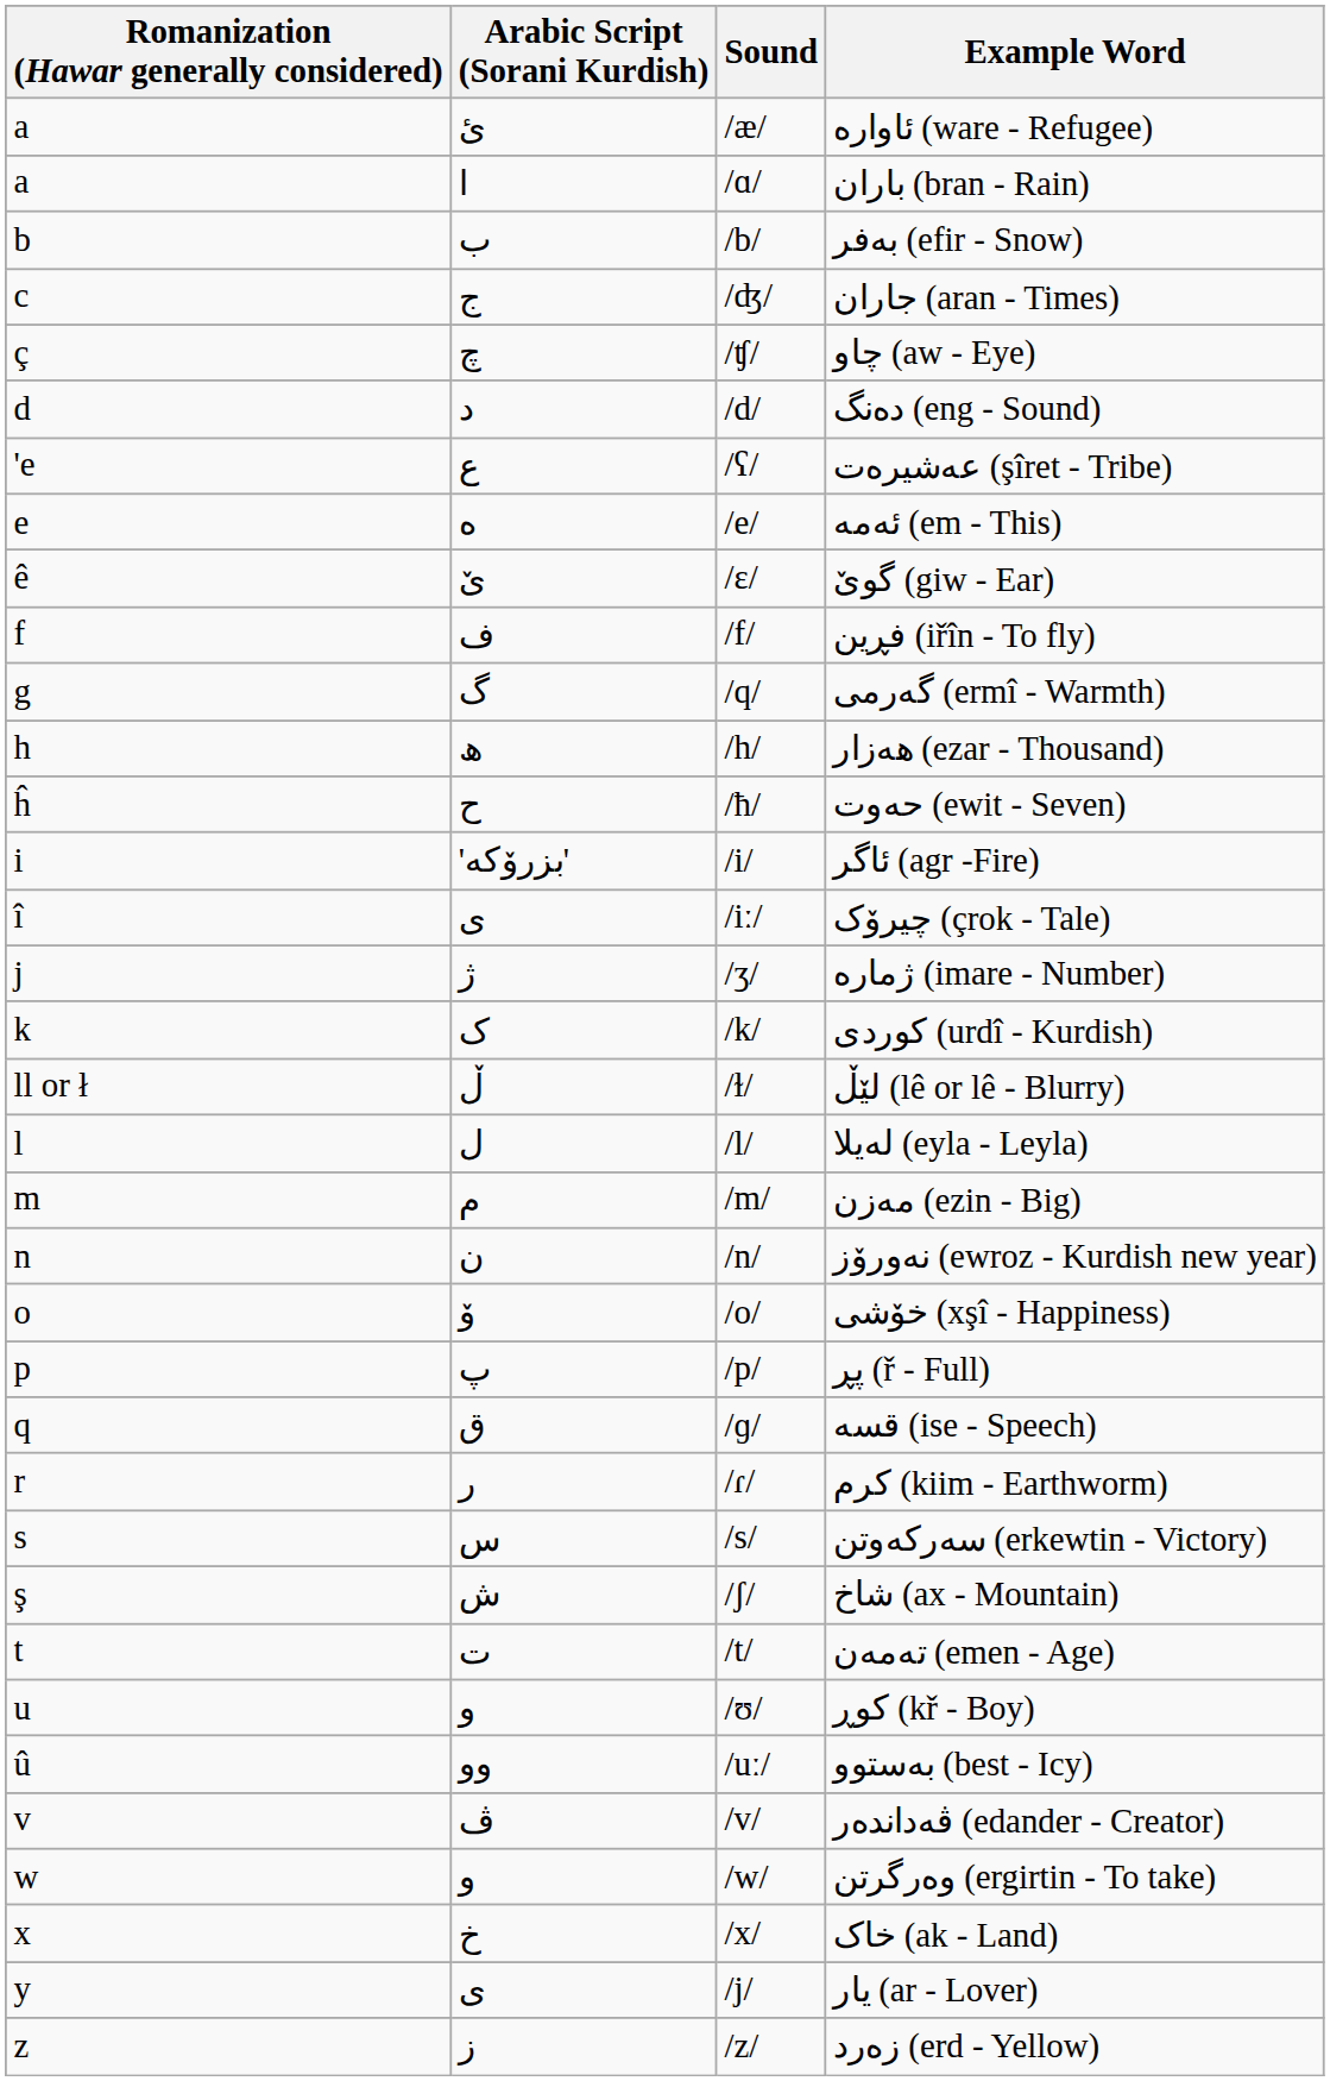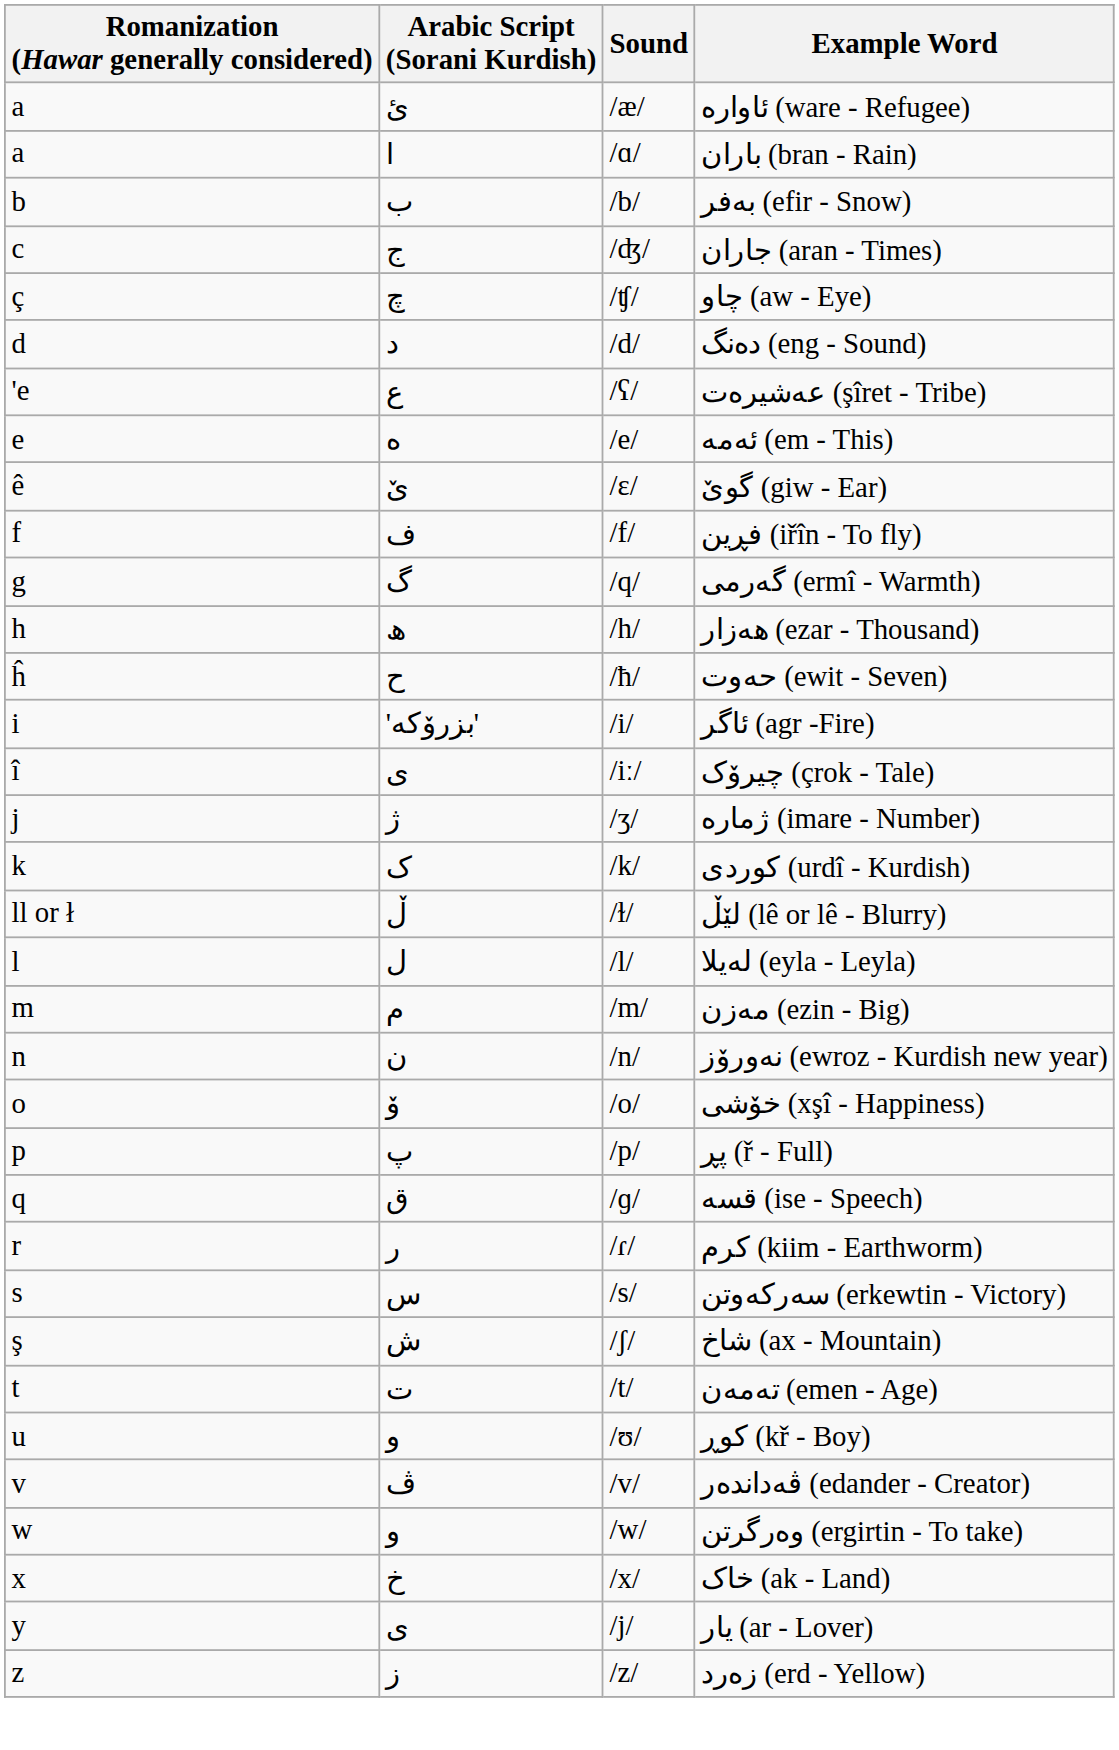 <table class="wikitable">
 <tr>
 <th>Romanization<br>(<em>Hawar</em> generally considered)</th>
 <th>Arabic Script<br>(Sorani Kurdish)</th>
 <th>Sound</th>
 <th>Example Word</th>
 </tr>
 <tr>
 <td>a</td>
 <td>ئ</td>
 <td>/æ/</td>
 <td>ئاوارە (ware - Refugee)</td>
 </tr>
 <tr>
 <td>a</td>
 <td>ا</td>
 <td>/ɑ/</td>
 <td>باران (bran - Rain)</td>
 </tr>
 <tr>
 <td>b</td>
 <td>ب</td>
 <td>/b/</td>
 <td>بەفر (efir - Snow)</td>
 </tr>
 <tr>
 <td>c</td>
 <td>ج</td>
 <td>/ʤ/</td>
 <td>جاران (aran - Times)</td>
 </tr>
 <tr>
 <td>ç</td>
 <td>چ</td>
 <td>/ʧ/</td>
 <td>چاو (aw - Eye)</td>
 </tr>
 <tr>
 <td>d</td>
 <td>د</td>
 <td>/d/</td>
 <td>دەنگ (eng - Sound)</td>
 </tr>
 <tr>
 <td>'e</td>
 <td>ع</td>
 <td>/ʕ/</td>
 <td>عەشیرەت (şîret - Tribe)</td>
 </tr>
 <tr>
 <td>e</td>
 <td>ە</td>
 <td>/e/</td>
 <td>ئەمە (em - This)</td>
 </tr>
 <tr>
 <td>ê</td>
 <td>ێ</td>
 <td>/ɛ/</td>
 <td>گوێ (giw - Ear)</td>
 </tr>
 <tr>
 <td>f</td>
 <td>ف</td>
 <td>/f/</td>
 <td>فڕین (iřîn - To fly)</td>
 </tr>
 <tr>
 <td>g</td>
 <td>گ</td>
 <td>/q/</td>
 <td>گەرمی (ermî - Warmth)</td>
 </tr>
 <tr>
 <td>h</td>
 <td>ھ</td>
 <td>/h/</td>
 <td>ھەزار (ezar - Thousand)</td>
 </tr>
 <tr>
 <td>ĥ</td>
 <td>ح</td>
 <td>/ħ/</td>
 <td>حەوت (ewit - Seven)</td>
 </tr>
 <tr>
 <td>i</td>
 <td>'بزرۆکە'</td>
 <td>/i/</td>
 <td>ئاگر (agr -Fire)</td>
 </tr>
 <tr>
 <td>î</td>
 <td>ی</td>
 <td>/iː/</td>
 <td>چیرۆک (çrok - Tale)</td>
 </tr>
 <tr>
 <td>j</td>
 <td>ژ</td>
 <td>/ʒ/</td>
 <td>ژمارە (imare - Number)</td>
 </tr>
 <tr>
 <td>k</td>
 <td>ک</td>
 <td>/k/</td>
 <td>کوردی (urdî - Kurdish)</td>
 </tr>
 <tr>
 <td>ll or ł</td>
 <td>ڵ</td>
 <td>/ɫ/</td>
 <td>لێڵ (lê or lê - Blurry)</td>
 </tr>
 <tr>
 <td>l</td>
 <td>ل</td>
 <td>/l/</td>
 <td>لەیلا (eyla - Leyla)</td>
 </tr>
 <tr>
 <td>m</td>
 <td>م</td>
 <td>/m/</td>
 <td>مەزن (ezin - Big)</td>
 </tr>
 <tr>
 <td>n</td>
 <td>ن</td>
 <td>/n/</td>
 <td>نەورۆز (ewroz - Kurdish new year)</td>
 </tr>
 <tr>
 <td>o</td>
 <td>ۆ</td>
 <td>/o/</td>
 <td>خۆشی (xşî - Happiness)</td>
 </tr>
 <tr>
 <td>p</td>
 <td>پ</td>
 <td>/p/</td>
 <td>پڕ (ř - Full)</td>
 </tr>
 <tr>
 <td>q</td>
 <td>ق</td>
 <td>/ɡ/</td>
 <td>قسە (ise - Speech)</td>
 </tr>
 <tr>
 <td>r</td>
 <td>ر</td>
 <td>/ɾ/</td>
 <td>کرم (kiim - Earthworm)</td>
 </tr>
 <tr>
 <td>s</td>
 <td>س</td>
 <td>/s/</td>
 <td>سەرکەوتن (erkewtin - Victory)</td>
 </tr>
 <tr>
 <td>ş</td>
 <td>ش</td>
 <td>/ʃ/</td>
 <td>شاخ (ax - Mountain)</td>
 </tr>
 <tr>
 <td>t</td>
 <td>ت</td>
 <td>/t/</td>
 <td>تەمەن (emen - Age)</td>
 </tr>
 <tr>
 <td>u</td>
 <td>و</td>
 <td>/ʊ/</td>
 <td>کوڕ (kř - Boy)</td>
 </tr>
 <tr>
-<td>û</td>
-<td>وو</td>
-<td>/uː/</td>
-<td>بەستوو (best - Icy)</td>
-</tr>
-<tr>
 <td>v</td>
 <td>ڤ</td>
 <td>/v/</td>
 <td>ڤەداندەر (edander - Creator)</td>
 </tr>
 <tr>
 <td>w</td>
 <td>و</td>
 <td>/w/</td>
 <td>وەرگرتن (ergirtin - To take)</td>
 </tr>
 <tr>
 <td>x</td>
 <td>خ</td>
 <td>/x/</td>
 <td>خاک (ak - Land)</td>
 </tr>
 <tr>
 <td>y</td>
 <td>ی</td>
 <td>/j/</td>
 <td>یار (ar - Lover)</td>
 </tr>
 <tr>
 <td>z</td>
 <td>ز</td>
 <td>/z/</td>
 <td>زەرد (erd - Yellow)</td>
 </tr>
 </table>
